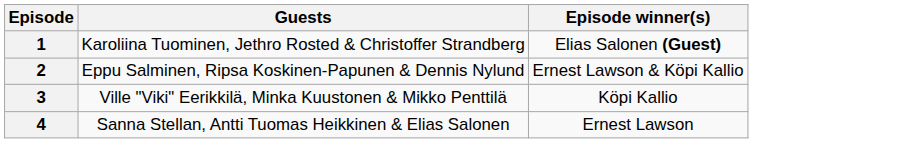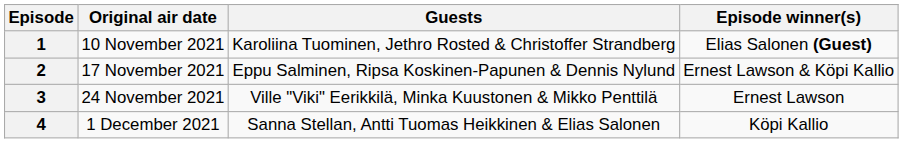 <table class="wikitable" style="text-align:center">
 <tr>
 <th>Episode</th>
+<th>Original air date</th>
 <th>Guests</th>
 <th>Episode winner(s)</th>
 </tr>
 <tr>
 <th>1</th>
+<td>10 November 2021</td>
 <td>Karoliina Tuominen, Jethro Rosted & Christoffer Strandberg</td>
 <td>Elias Salonen <strong>(Guest)</strong></td>
 </tr>
 <tr>
 <th>2</th>
+<td>17 November 2021</td>
 <td>Eppu Salminen, Ripsa Koskinen-Papunen & Dennis Nylund</td>
 <td>Ernest Lawson & Köpi Kallio</td>
 </tr>
 <tr>
 <th>3</th>
+<td>24 November 2021</td>
 <td>Ville "Viki" Eerikkilä, Minka Kuustonen & Mikko Penttilä</td>
-<td>Köpi Kallio</td>
+<td>Ernest Lawson</td>
 </tr>
 <tr>
 <th>4</th>
+<td>1 December 2021</td>
 <td>Sanna Stellan, Antti Tuomas Heikkinen & Elias Salonen</td>
-<td>Ernest Lawson</td>
+<td>Köpi Kallio</td>
 </tr>
 </table>
